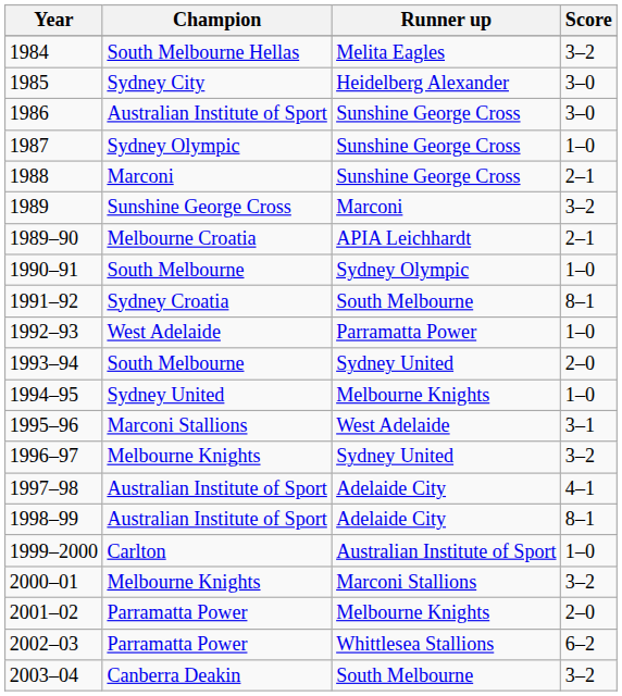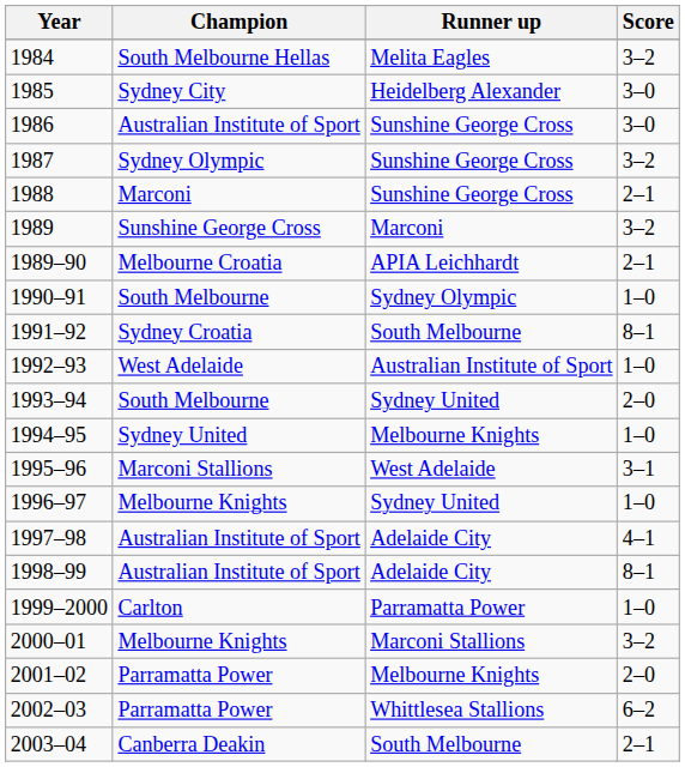 <table class="wikitable">
 <tr>
 <th>Year</th>
 <th>Champion</th>
 <th>Runner up</th>
 <th>Score</th>
 </tr>
 <tr>
 </tr>
 <tr>
 <td>1984</td>
 <td><a href='#'>South Melbourne Hellas</a></td>
 <td><a href='#'>Melita Eagles</a></td>
 <td>3–2</td>
 </tr>
 <tr>
 <td>1985</td>
 <td><a href='#'>Sydney City</a></td>
 <td><a href='#'>Heidelberg Alexander</a></td>
 <td>3–0</td>
 </tr>
 <tr>
 <td>1986</td>
 <td><a href='#'>Australian Institute of Sport</a></td>
 <td><a href='#'>Sunshine George Cross</a></td>
 <td>3–0</td>
 </tr>
 <tr>
 <td>1987</td>
 <td><a href='#'>Sydney Olympic</a></td>
 <td><a href='#'>Sunshine George Cross</a></td>
-<td>1–0</td>
+<td>3–2</td>
 </tr>
 <tr>
 <td>1988</td>
 <td><a href='#'>Marconi</a></td>
 <td><a href='#'>Sunshine George Cross</a></td>
 <td>2–1</td>
 </tr>
 <tr>
 <td>1989</td>
 <td><a href='#'>Sunshine George Cross</a></td>
 <td><a href='#'>Marconi</a></td>
 <td>3–2</td>
 </tr>
 <tr>
 <td>1989–90</td>
 <td><a href='#'>Melbourne Croatia</a></td>
 <td><a href='#'>APIA Leichhardt</a></td>
 <td>2–1</td>
 </tr>
 <tr>
 <td>1990–91</td>
 <td><a href='#'>South Melbourne</a></td>
 <td><a href='#'>Sydney Olympic</a></td>
 <td>1–0</td>
 </tr>
 <tr>
 <td>1991–92</td>
 <td><a href='#'>Sydney Croatia</a></td>
 <td><a href='#'>South Melbourne</a></td>
 <td>8–1</td>
 </tr>
 <tr>
 <td>1992–93</td>
 <td><a href='#'>West Adelaide</a></td>
-<td><a href='#'>Parramatta Power</a></td>
+<td><a href='#'>Australian Institute of Sport</a></td>
 <td>1–0</td>
 </tr>
 <tr>
 <td>1993–94</td>
 <td><a href='#'>South Melbourne</a></td>
 <td><a href='#'>Sydney United</a></td>
 <td>2–0</td>
 </tr>
 <tr>
 <td>1994–95</td>
 <td><a href='#'>Sydney United</a></td>
 <td><a href='#'>Melbourne Knights</a></td>
 <td>1–0</td>
 </tr>
 <tr>
 <td>1995–96</td>
 <td><a href='#'>Marconi Stallions</a></td>
 <td><a href='#'>West Adelaide</a></td>
 <td>3–1</td>
 </tr>
 <tr>
 <td>1996–97</td>
 <td><a href='#'>Melbourne Knights</a></td>
 <td><a href='#'>Sydney United</a></td>
-<td>3–2</td>
+<td>1–0</td>
 </tr>
 <tr>
 <td>1997–98</td>
 <td><a href='#'>Australian Institute of Sport</a></td>
 <td><a href='#'>Adelaide City</a></td>
 <td>4–1</td>
 </tr>
 <tr>
 <td>1998–99</td>
 <td><a href='#'>Australian Institute of Sport</a></td>
 <td><a href='#'>Adelaide City</a></td>
 <td>8–1</td>
 </tr>
 <tr>
 <td>1999–2000</td>
 <td><a href='#'>Carlton</a></td>
-<td><a href='#'>Australian Institute of Sport</a></td>
+<td><a href='#'>Parramatta Power</a></td>
 <td>1–0</td>
 </tr>
 <tr>
 <td>2000–01</td>
 <td><a href='#'>Melbourne Knights</a></td>
 <td><a href='#'>Marconi Stallions</a></td>
 <td>3–2</td>
 </tr>
 <tr>
 <td>2001–02</td>
 <td><a href='#'>Parramatta Power</a></td>
 <td><a href='#'>Melbourne Knights</a></td>
 <td>2–0</td>
 </tr>
 <tr>
 <td>2002–03</td>
 <td><a href='#'>Parramatta Power</a></td>
 <td><a href='#'>Whittlesea Stallions</a></td>
 <td>6–2</td>
 </tr>
 <tr>
 <td>2003–04</td>
 <td><a href='#'>Canberra Deakin</a></td>
 <td><a href='#'>South Melbourne</a></td>
-<td>3–2</td>
+<td>2–1</td>
 </tr>
 </table>
